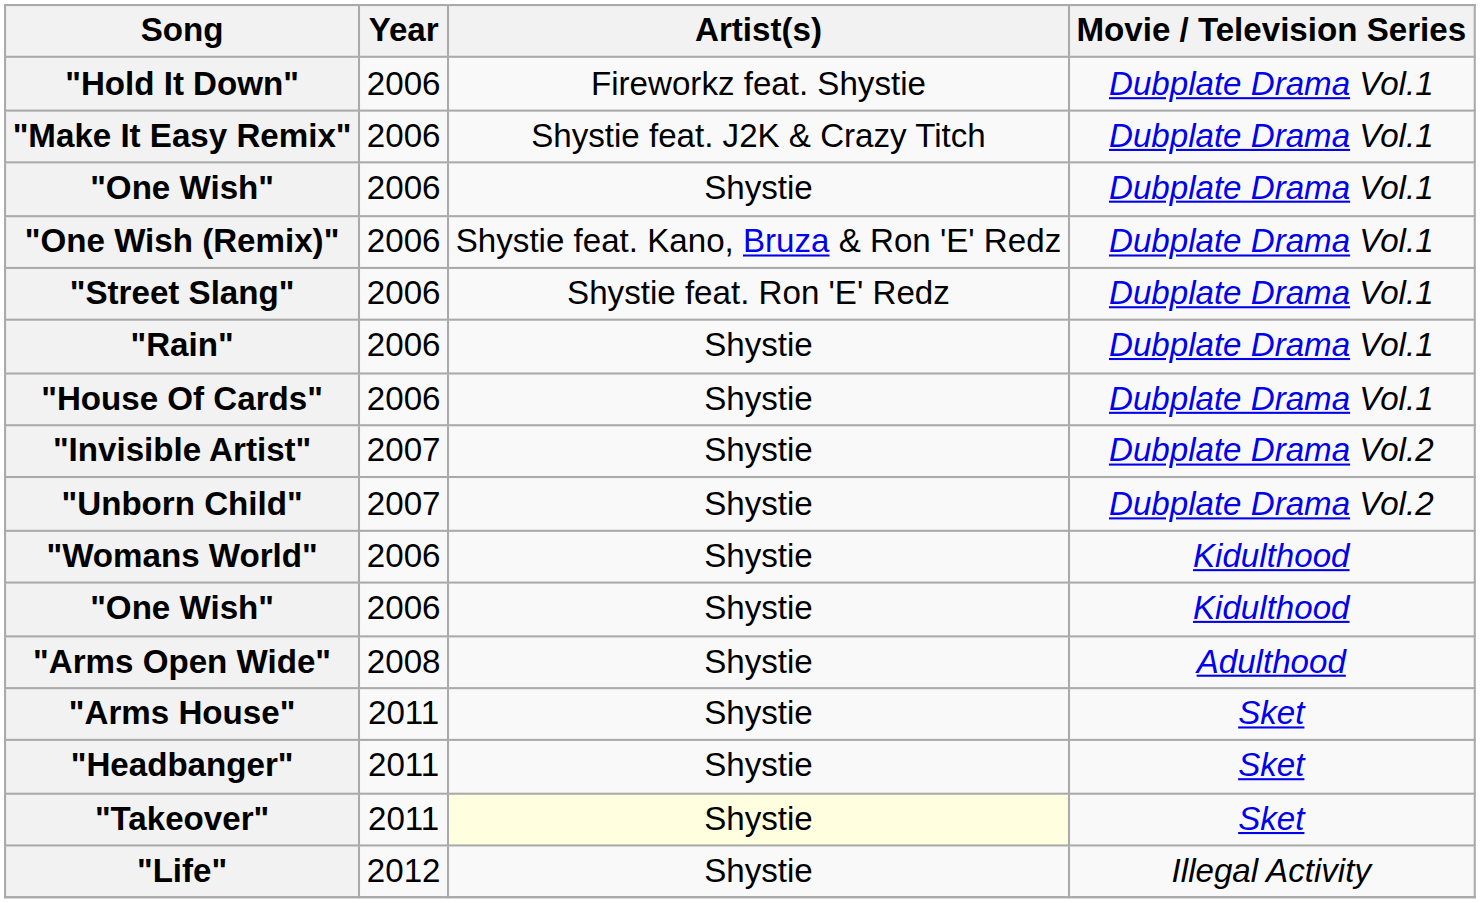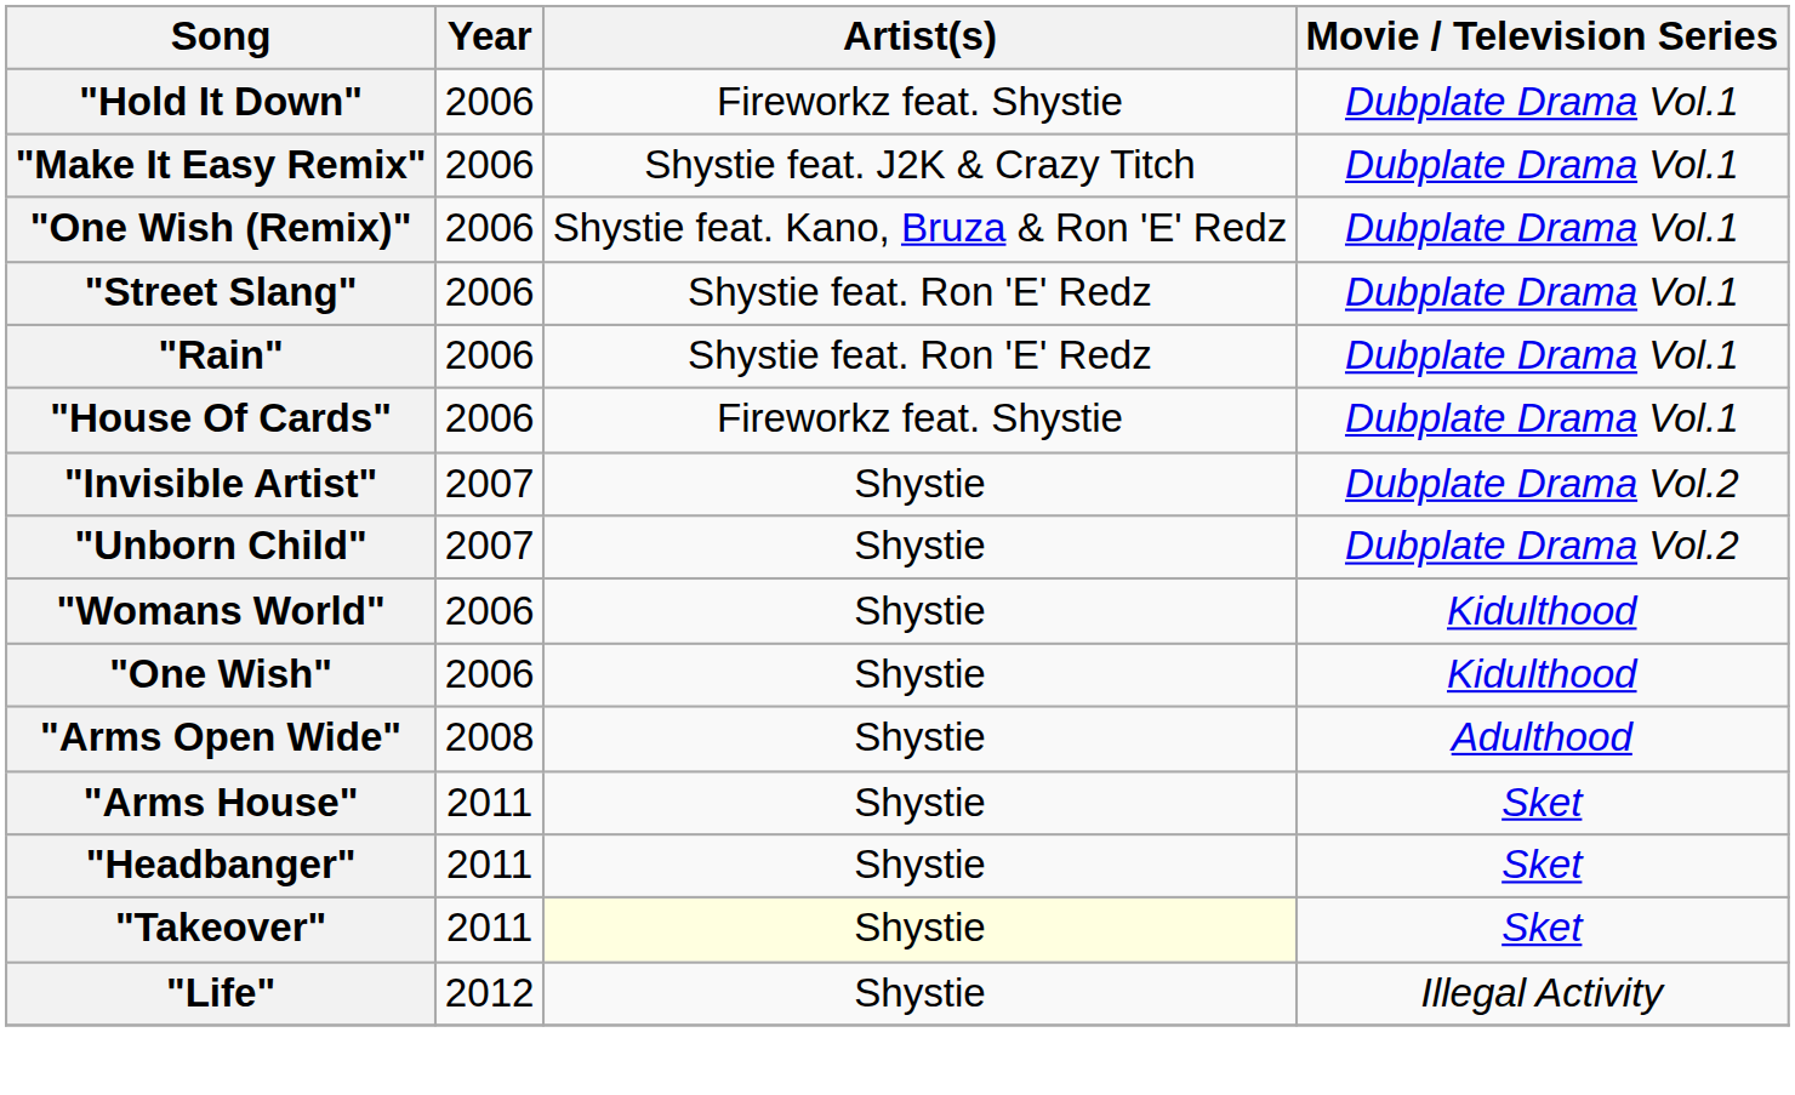 <table class="wikitable plainrowheaders" style="text-align:center;">
 <tr>
 <th scope="col">Song</th>
 <th scope="col">Year</th>
 <th scope="col">Artist(s)</th>
 <th scope="col">Movie / Television Series</th>
 </tr>
 <tr>
 <th scope="row">"Hold It Down"</th>
 <td>2006</td>
 <td>Fireworkz feat. Shystie</td>
 <td><em><a href='#'>Dubplate Drama</a> Vol.1</em></td>
 </tr>
 <tr>
 <th scope="row">"Make It Easy Remix"</th>
 <td>2006</td>
 <td>Shystie feat. J2K & Crazy Titch</td>
 <td><em><a href='#'>Dubplate Drama</a> Vol.1</em></td>
 </tr>
 <tr>
-<th scope="row">"One Wish"</th>
-<td>2006</td>
-<td>Shystie</td>
-<td><em><a href='#'>Dubplate Drama</a> Vol.1</em></td>
-</tr>
-<tr>
 <th scope="row">"One Wish (Remix)"</th>
 <td>2006</td>
 <td>Shystie feat. Kano, <a href='#'>Bruza</a> & Ron 'E' Redz</td>
 <td><em><a href='#'>Dubplate Drama</a> Vol.1</em></td>
 </tr>
 <tr>
 <th scope="row">"Street Slang"</th>
 <td>2006</td>
 <td>Shystie feat. Ron 'E' Redz</td>
 <td><em><a href='#'>Dubplate Drama</a> Vol.1</em></td>
 </tr>
 <tr>
 <th scope="row">"Rain"</th>
 <td>2006</td>
-<td>Shystie</td>
+<td>Shystie feat. Ron 'E' Redz</td>
 <td><em><a href='#'>Dubplate Drama</a> Vol.1</em></td>
 </tr>
 <tr>
 <th scope="row">"House Of Cards"</th>
 <td>2006</td>
-<td>Shystie</td>
+<td>Fireworkz feat. Shystie</td>
 <td><em><a href='#'>Dubplate Drama</a> Vol.1</em></td>
 </tr>
 <tr>
 <th scope="row">"Invisible Artist"</th>
 <td>2007</td>
 <td>Shystie</td>
 <td><em><a href='#'>Dubplate Drama</a> Vol.2</em></td>
 </tr>
 <tr>
 <th scope="row">"Unborn Child"</th>
 <td>2007</td>
 <td>Shystie</td>
 <td><em><a href='#'>Dubplate Drama</a> Vol.2</em></td>
 </tr>
 <tr>
 <th scope="row">"Womans World"</th>
 <td>2006</td>
 <td>Shystie</td>
 <td><em><a href='#'>Kidulthood</a></em></td>
 </tr>
 <tr>
 <th scope="row">"One Wish"</th>
 <td>2006</td>
 <td>Shystie</td>
 <td><em><a href='#'>Kidulthood</a></em></td>
 </tr>
 <tr>
 <th scope="row">"Arms Open Wide"</th>
 <td>2008</td>
 <td>Shystie</td>
 <td><em><a href='#'>Adulthood</a></em></td>
 </tr>
 <tr>
 <th scope="row">"Arms House"</th>
 <td>2011</td>
 <td>Shystie</td>
 <td><em><a href='#'>Sket</a></em></td>
 </tr>
 <tr>
 <th scope="row">"Headbanger"</th>
 <td>2011</td>
 <td>Shystie</td>
 <td><em><a href='#'>Sket</a></em></td>
 </tr>
 <tr>
 <th scope="row">"Takeover"</th>
 <td>2011</td>
 <td style="background: lightyellow;">Shystie</td>
 <td><em><a href='#'>Sket</a></em></td>
 </tr>
 <tr>
 <th scope="row">"Life"</th>
 <td>2012</td>
 <td>Shystie</td>
 <td><em>Illegal Activity</em></td>
 </tr>
 <tr>
 </tr>
 </table>
